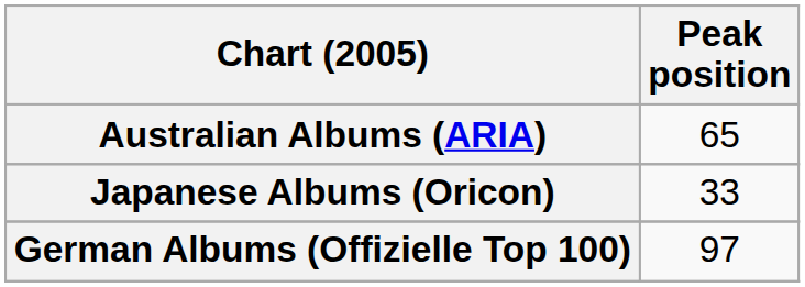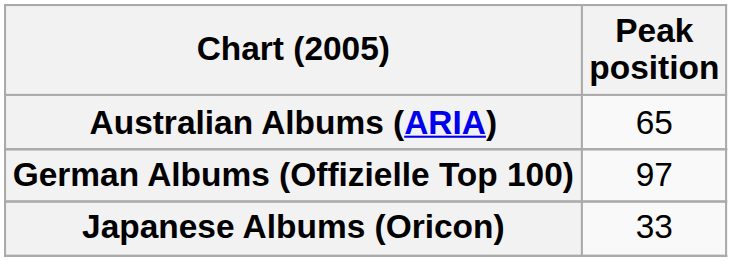 <table class="wikitable sortable plainrowheaders">
 <tr>
 <th>Chart (2005)</th>
 <th>Peak<br>position</th>
 </tr>
 <tr>
 <th scope="row">Australian Albums (<a href='#'>ARIA</a>)</th>
 <td align="center">65</td>
 </tr>
 <tr>
 </tr>
 <tr>
-<th scope="row">Japanese Albums (Oricon)</th>
-<td style="text-align:center;">33</td>
+<th scope="row">German Albums (Offizielle Top 100)</th>
+<td align="center">97</td>
 </tr>
 <tr>
 </tr>
 <tr>
-<th scope="row">German Albums (Offizielle Top 100)</th>
-<td align="center">97</td>
+<th scope="row">Japanese Albums (Oricon)</th>
+<td style="text-align:center;">33</td>
 </tr>
 <tr>
 </tr>
 <tr>
 </tr>
 <tr>
 </tr>
 <tr>
 </tr>
 <tr>
 </tr>
 </table>
